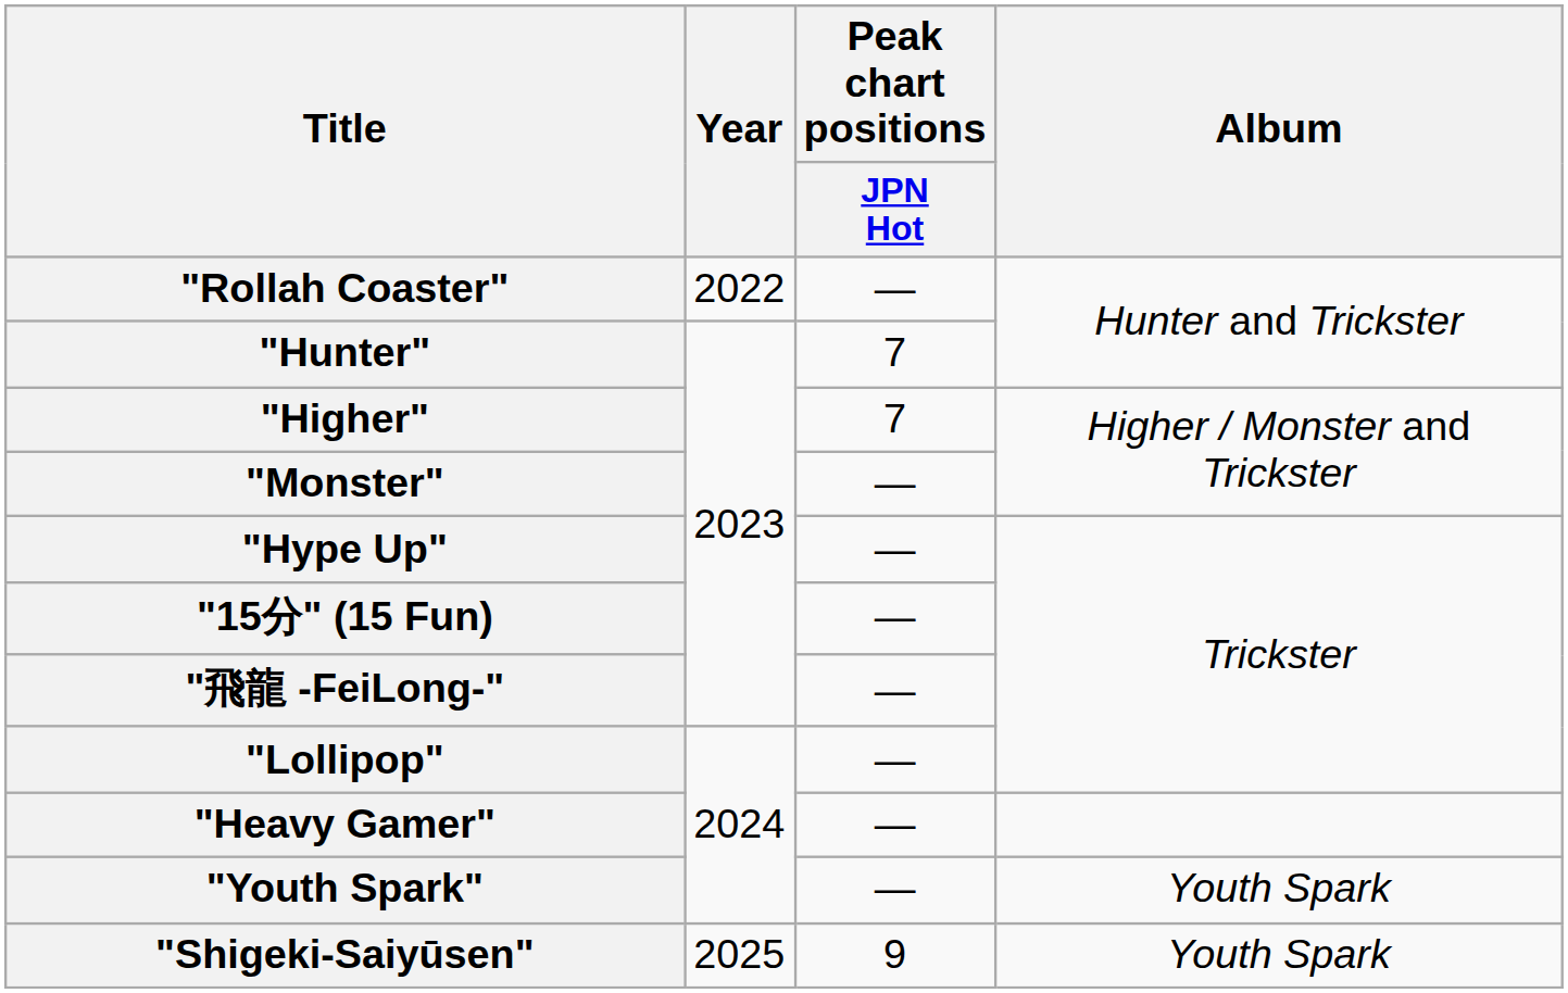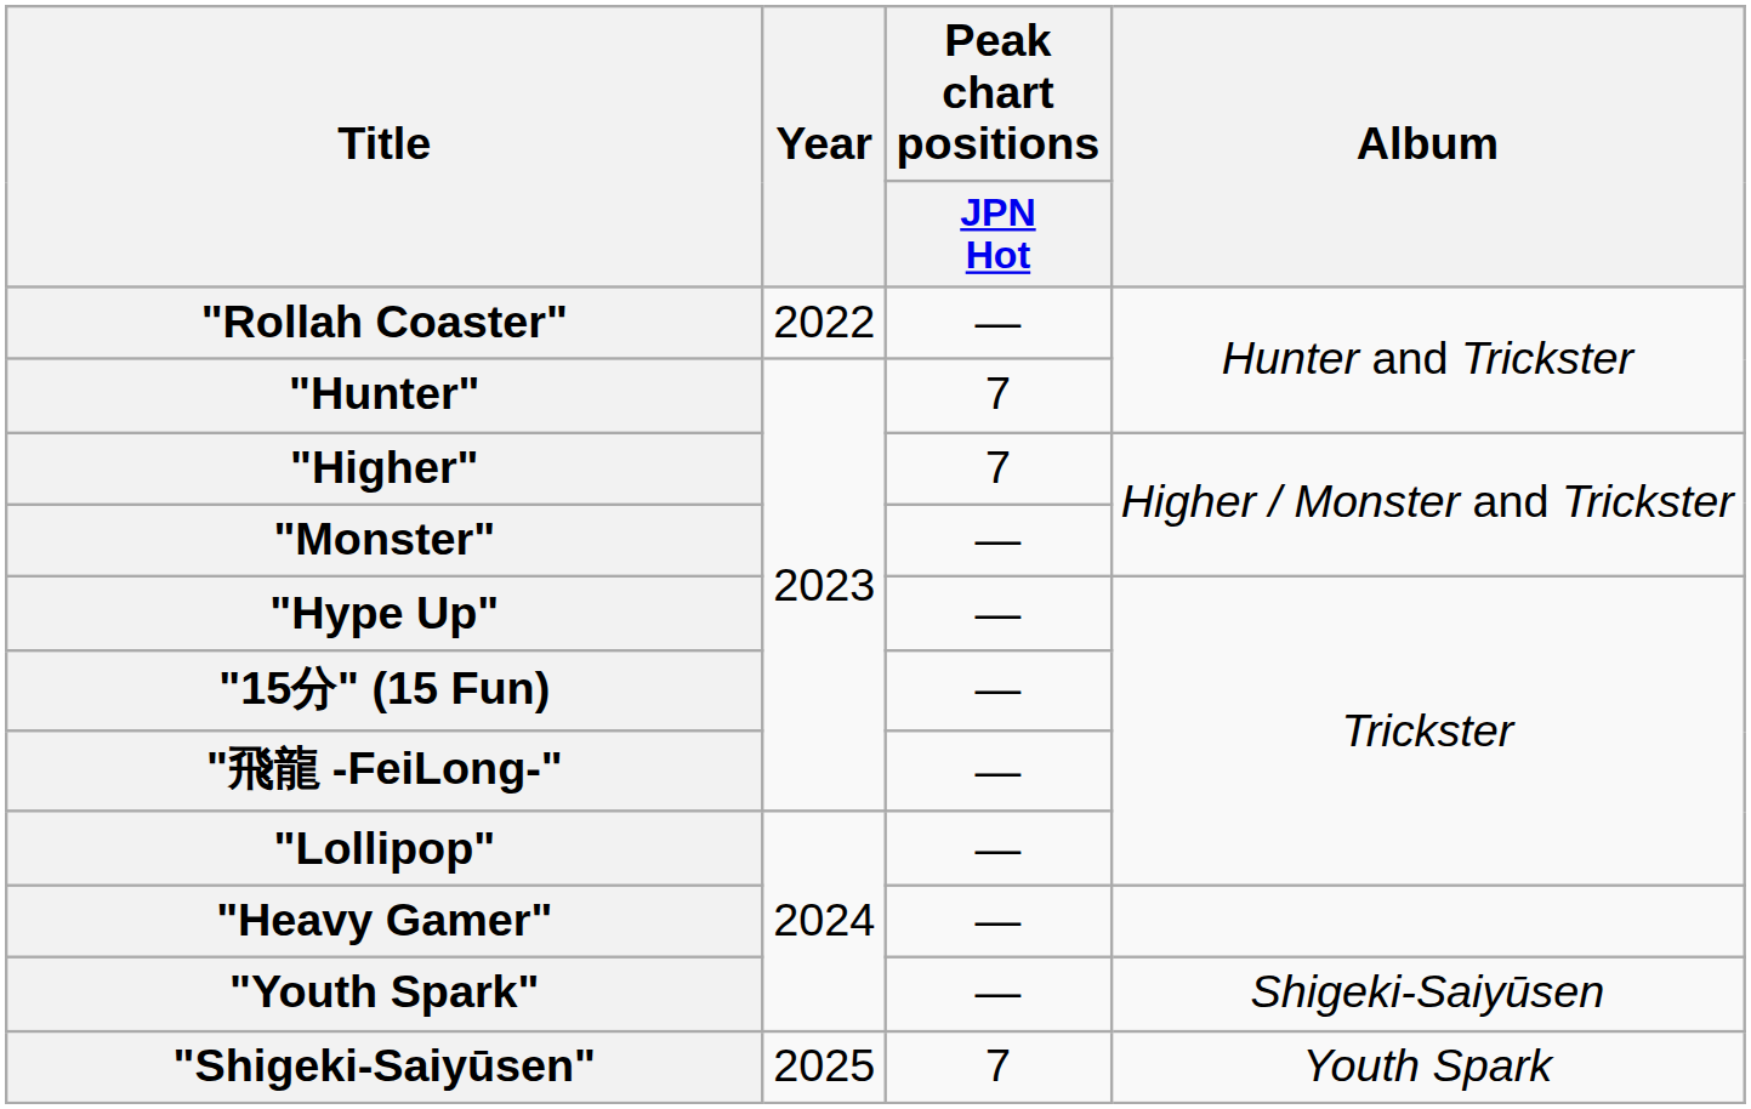 <table class="wikitable plainrowheaders" style="text-align:center;">
 <tr>
 <th scope="col" rowspan="2" style="width:18em;">Title</th>
 <th scope="col" rowspan="2" style="width:2em;">Year</th>
 <th>Peak chart positions</th>
 <th scope="col" rowspan="2" style="width:15em;">Album</th>
 </tr>
 <tr>
 <th scope="col" style="width:2.75em;font-size:85%;"><a href='#'>JPN<br>Hot</a><br></th>
 </tr>
 <tr>
 <th scope="row">"Rollah Coaster"</th>
 <td>2022</td>
 <td>—</td>
 <td rowspan="2"><em>Hunter</em>   and <em>Trickster</em></td>
 </tr>
 <tr>
 <th scope="row">"Hunter"</th>
 <td rowspan="6">2023</td>
 <td>7</td>
 </tr>
 <tr>
 <th scope="row">"Higher"</th>
 <td>7</td>
 <td rowspan="2"><em>Higher / Monster</em> and <em>Trickster</em></td>
 </tr>
 <tr>
 <th scope="row">"Monster"</th>
 <td>—</td>
 </tr>
 <tr>
 <th scope="row">"Hype Up"</th>
 <td>—</td>
 <td rowspan="4"><em>Trickster</em></td>
 </tr>
 <tr>
 <th scope="row">"15分" (15 Fun)</th>
 <td>—</td>
 </tr>
 <tr>
 <th scope="row">"飛龍 -FeiLong-"</th>
 <td>—</td>
 </tr>
 <tr>
 <th scope="row">"Lollipop"</th>
 <td rowspan="3">2024</td>
 <td>—</td>
 </tr>
 <tr>
 <th scope="row">"Heavy Gamer"</th>
 <td>—</td>
 <td></td>
 </tr>
 <tr>
 <th scope="row">"Youth Spark"</th>
 <td>—</td>
-<td><em>Youth Spark</em> </td>
+<td><em>Shigeki-Saiyūsen</em> </td>
 </tr>
 <tr>
 <th scope="row">"Shigeki-Saiyūsen"</th>
 <td>2025</td>
-<td>9</td>
+<td>7</td>
 <td><em>Youth Spark</em> </td>
 </tr>
 </table>
